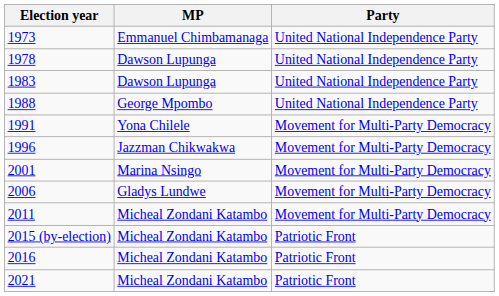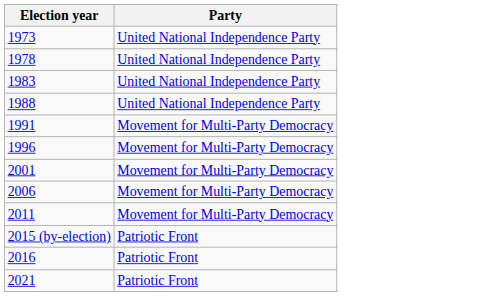 <table class=wikitable>
 <tr>
 <th>Election year</th>
-<th>MP</th>
 <th>Party</th>
 </tr>
 <tr>
 <td><a href='#'>1973</a></td>
-<td><a href='#'>Emmanuel Chimbamanaga</a></td>
 <td><a href='#'>United National Independence Party</a></td>
 </tr>
 <tr>
 <td><a href='#'>1978</a></td>
-<td><a href='#'>Dawson Lupunga</a></td>
 <td><a href='#'>United National Independence Party</a></td>
 </tr>
 <tr>
 <td><a href='#'>1983</a></td>
-<td><a href='#'>Dawson Lupunga</a></td>
 <td><a href='#'>United National Independence Party</a></td>
 </tr>
 <tr>
 <td><a href='#'>1988</a></td>
-<td><a href='#'>George Mpombo</a></td>
 <td><a href='#'>United National Independence Party</a></td>
 </tr>
 <tr>
 <td><a href='#'>1991</a></td>
-<td><a href='#'>Yona Chilele</a></td>
 <td><a href='#'>Movement for Multi-Party Democracy</a></td>
 </tr>
 <tr>
 <td><a href='#'>1996</a></td>
-<td><a href='#'>Jazzman Chikwakwa</a></td>
 <td><a href='#'>Movement for Multi-Party Democracy</a></td>
 </tr>
 <tr>
 <td><a href='#'>2001</a></td>
-<td><a href='#'>Marina Nsingo</a></td>
 <td><a href='#'>Movement for Multi-Party Democracy</a></td>
 </tr>
 <tr>
 <td><a href='#'>2006</a></td>
-<td><a href='#'>Gladys Lundwe</a></td>
 <td><a href='#'>Movement for Multi-Party Democracy</a></td>
 </tr>
 <tr>
 <td><a href='#'>2011</a></td>
-<td><a href='#'>Micheal Zondani Katambo</a></td>
 <td><a href='#'>Movement for Multi-Party Democracy</a></td>
 </tr>
 <tr>
 <td><a href='#'>2015 (by-election)</a></td>
-<td><a href='#'>Micheal Zondani Katambo</a></td>
 <td><a href='#'>Patriotic Front</a></td>
 </tr>
 <tr>
 <td><a href='#'>2016</a></td>
-<td><a href='#'>Micheal Zondani Katambo</a></td>
 <td><a href='#'>Patriotic Front</a></td>
 </tr>
 <tr>
 <td><a href='#'>2021</a></td>
-<td><a href='#'>Micheal Zondani Katambo</a></td>
 <td><a href='#'>Patriotic Front</a></td>
 </tr>
 </table>
